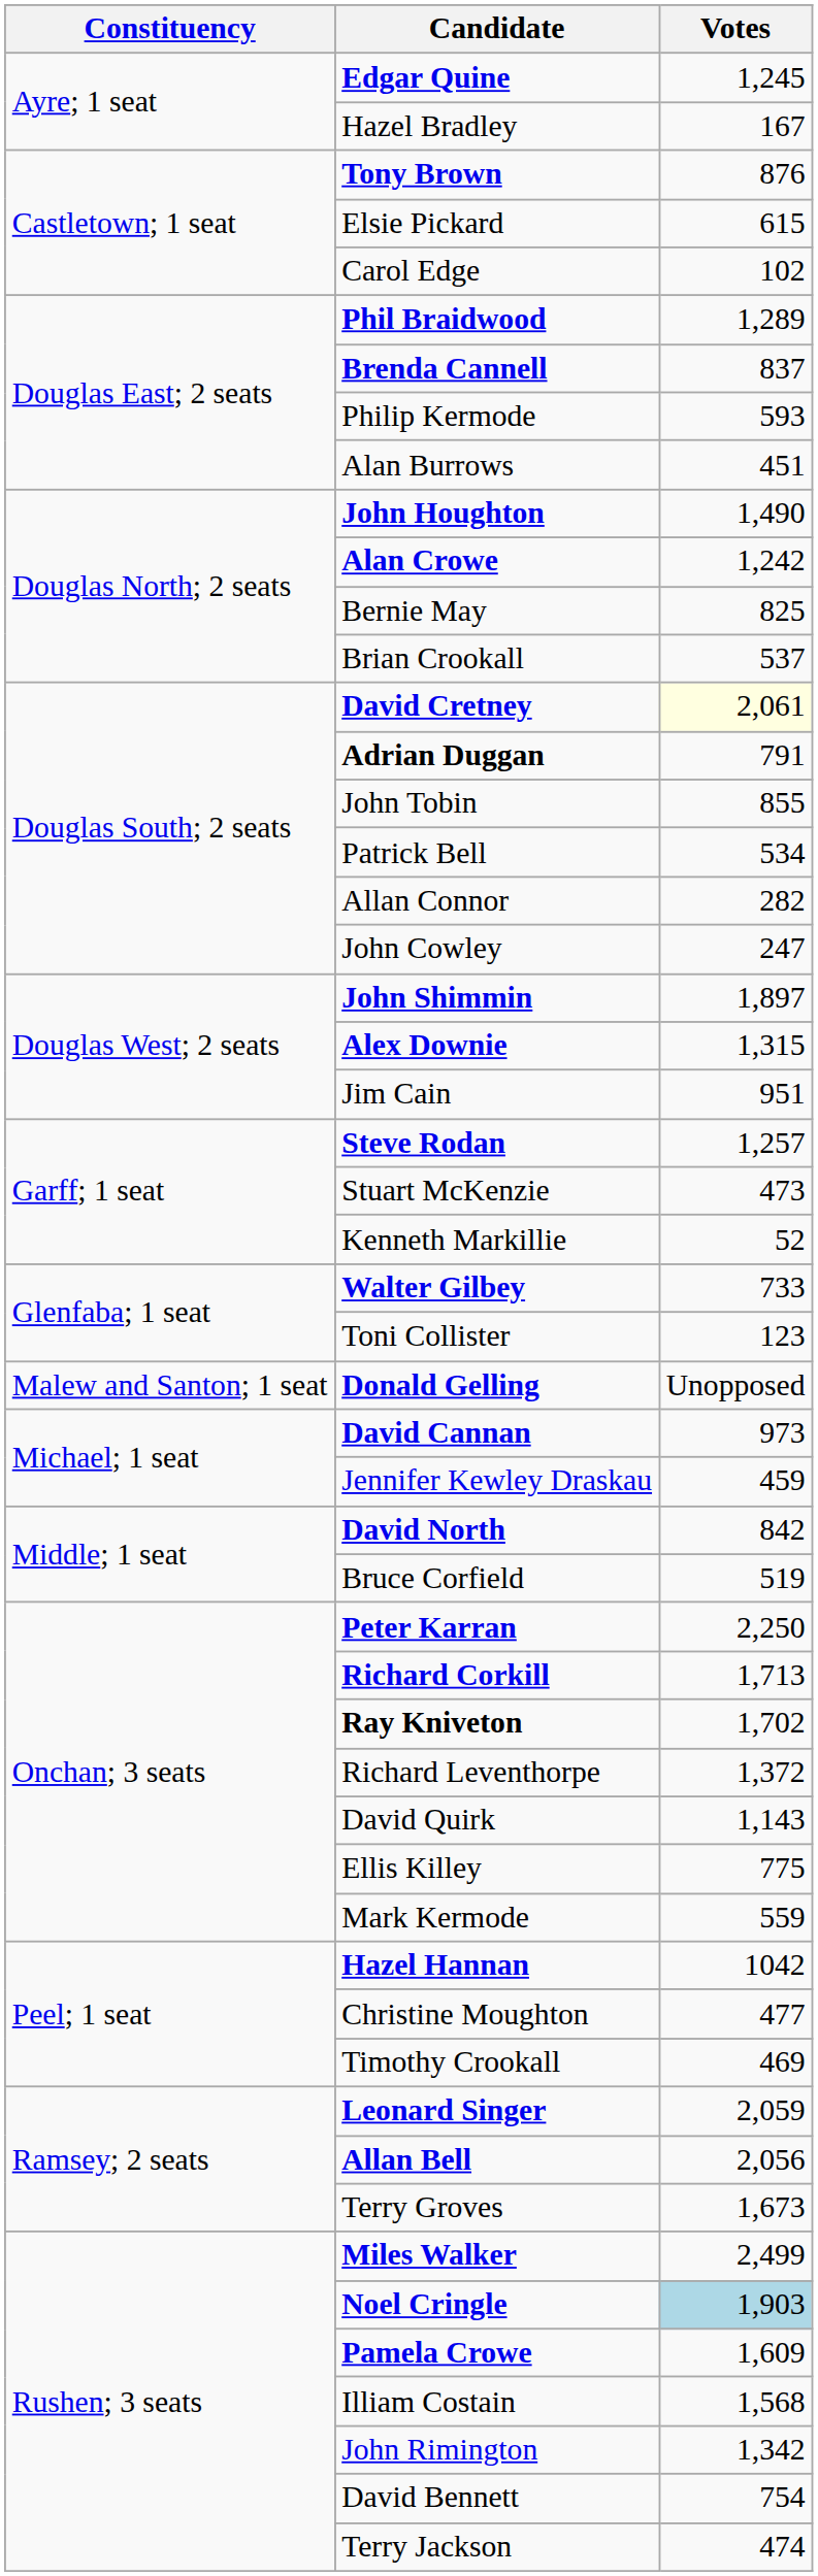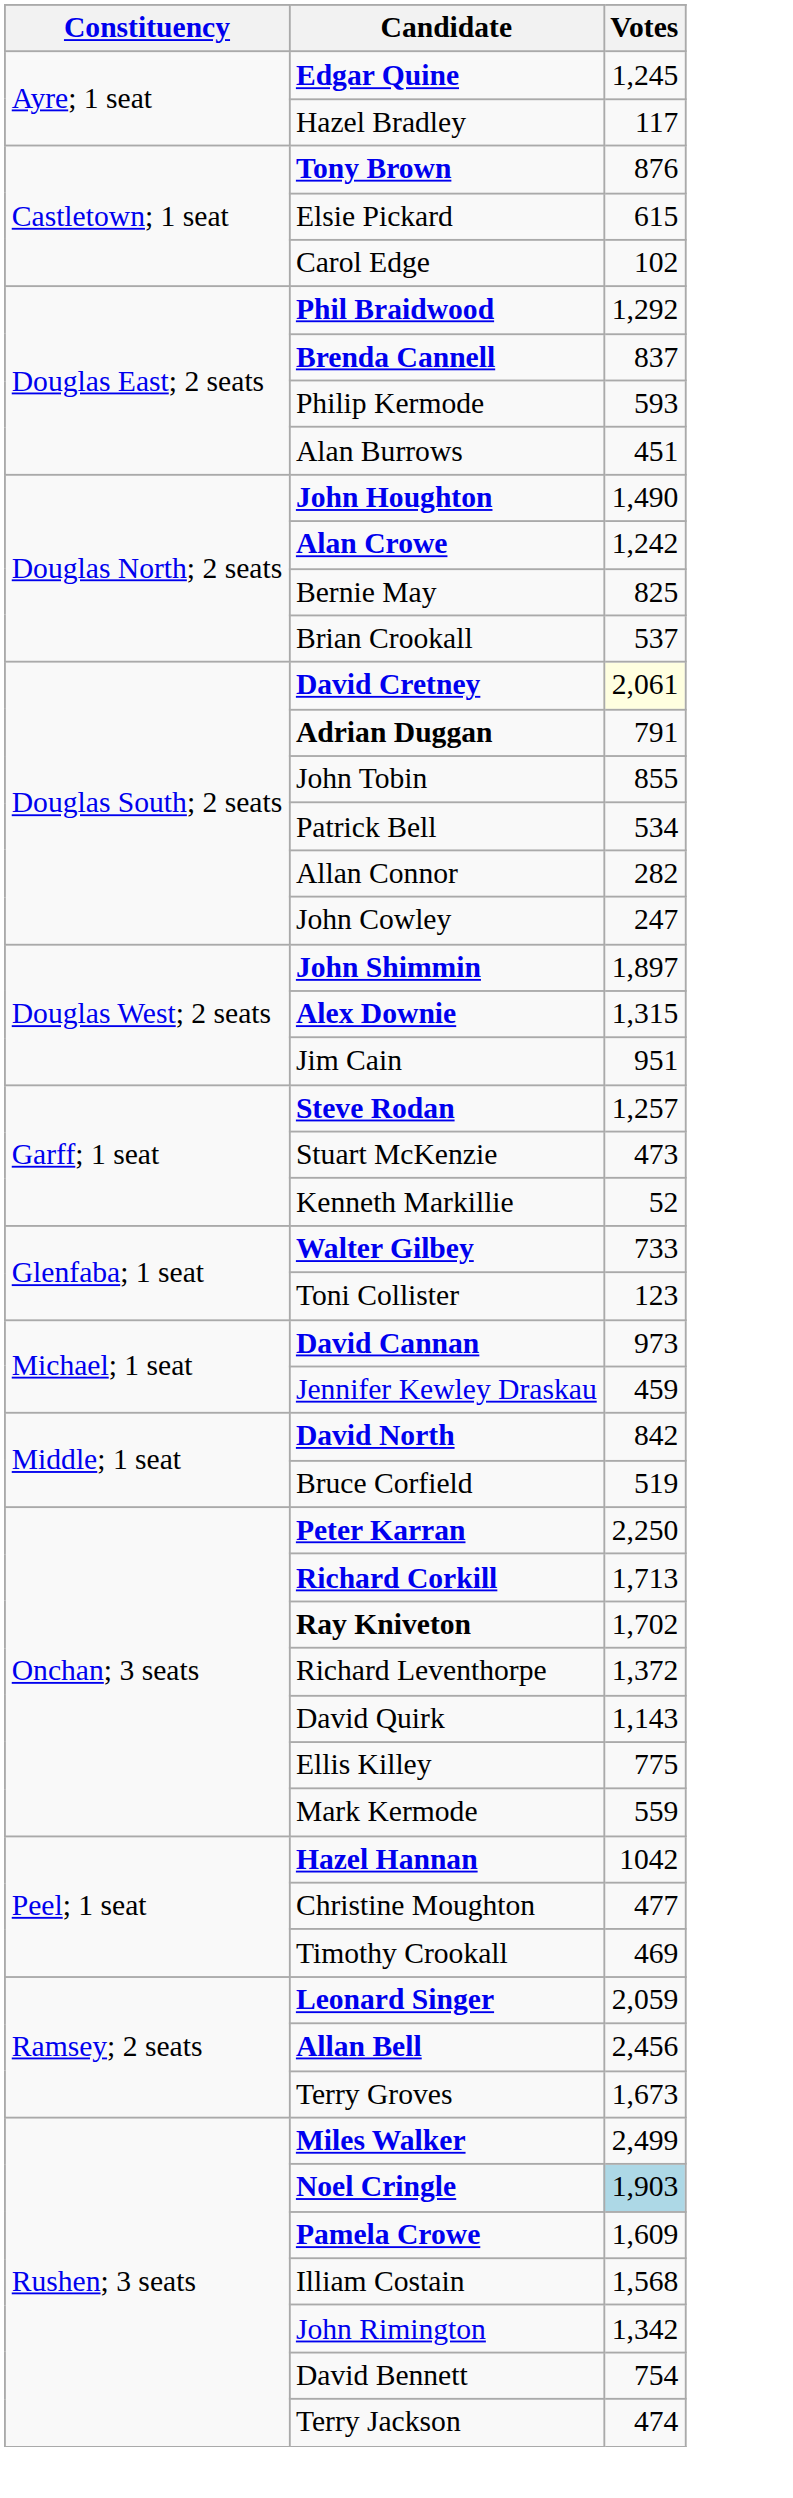 <table class="wikitable">
 <tr>
 <th><a href='#'>Constituency</a></th>
 <th>Candidate</th>
 <th>Votes</th>
 </tr>
 <tr>
 <td rowspan=2><a href='#'>Ayre</a>; 1 seat</td>
 <td><strong><a href='#'>Edgar Quine</a></strong></td>
 <td align=right>1,245</td>
 </tr>
 <tr>
 <td>Hazel Bradley</td>
-<td align=right>167</td>
+<td align=right>117</td>
 </tr>
 <tr>
 <td rowspan=3><a href='#'>Castletown</a>; 1 seat</td>
 <td><strong><a href='#'>Tony Brown</a></strong></td>
 <td align=right>876</td>
 </tr>
 <tr>
 <td>Elsie Pickard</td>
 <td align=right>615</td>
 </tr>
 <tr>
 <td>Carol Edge</td>
 <td align=right>102</td>
 </tr>
 <tr>
 <td rowspan=4><a href='#'>Douglas East</a>; 2 seats</td>
 <td><strong><a href='#'>Phil Braidwood</a></strong></td>
-<td align=right>1,289</td>
+<td align=right>1,292</td>
 </tr>
 <tr>
 <td><strong><a href='#'>Brenda Cannell</a></strong></td>
 <td align=right>837</td>
 </tr>
 <tr>
 <td>Philip Kermode</td>
 <td align=right>593</td>
 </tr>
 <tr>
 <td>Alan Burrows</td>
 <td align=right>451</td>
 </tr>
 <tr>
 <td rowspan=4><a href='#'>Douglas North</a>; 2 seats</td>
 <td><strong><a href='#'>John Houghton</a></strong></td>
 <td align=right>1,490</td>
 </tr>
 <tr>
 <td><strong><a href='#'>Alan Crowe</a></strong></td>
 <td align=right>1,242</td>
 </tr>
 <tr>
 <td>Bernie May</td>
 <td align=right>825</td>
 </tr>
 <tr>
 <td>Brian Crookall</td>
 <td align=right>537</td>
 </tr>
 <tr>
 <td rowspan=6><a href='#'>Douglas South</a>; 2 seats</td>
 <td><strong><a href='#'>David Cretney</a></strong></td>
 <td align=right style="background: lightyellow;">2,061</td>
 </tr>
 <tr>
 <td><strong>Adrian Duggan</strong></td>
 <td align=right>791</td>
 </tr>
 <tr>
 <td>John Tobin</td>
 <td align=right>855</td>
 </tr>
 <tr>
 <td>Patrick Bell</td>
 <td align=right>534</td>
 </tr>
 <tr>
 <td>Allan Connor</td>
 <td align=right>282</td>
 </tr>
 <tr>
 <td>John Cowley</td>
 <td align=right>247</td>
 </tr>
 <tr>
 <td rowspan=3><a href='#'>Douglas West</a>; 2 seats</td>
 <td><strong><a href='#'>John Shimmin</a></strong></td>
 <td align=right>1,897</td>
 </tr>
 <tr>
 <td><strong><a href='#'>Alex Downie</a></strong></td>
 <td align=right>1,315</td>
 </tr>
 <tr>
 <td>Jim Cain</td>
 <td align=right>951</td>
 </tr>
 <tr>
 <td rowspan=3><a href='#'>Garff</a>; 1 seat</td>
 <td><strong><a href='#'>Steve Rodan</a></strong></td>
 <td align=right>1,257</td>
 </tr>
 <tr>
 <td>Stuart McKenzie</td>
 <td align=right>473</td>
 </tr>
 <tr>
 <td>Kenneth Markillie</td>
 <td align=right>52</td>
 </tr>
 <tr>
 <td rowspan=2><a href='#'>Glenfaba</a>; 1 seat</td>
 <td><strong><a href='#'>Walter Gilbey</a></strong></td>
 <td align=right>733</td>
 </tr>
 <tr>
 <td>Toni Collister</td>
 <td align=right>123</td>
 </tr>
 <tr>
-<td><a href='#'>Malew and Santon</a>; 1 seat</td>
-<td><strong><a href='#'>Donald Gelling</a></strong></td>
-<td>Unopposed</td>
-</tr>
-<tr>
 <td rowspan=2><a href='#'>Michael</a>; 1 seat</td>
 <td><strong><a href='#'>David Cannan</a></strong></td>
 <td align=right>973</td>
 </tr>
 <tr>
 <td><a href='#'>Jennifer Kewley Draskau</a></td>
 <td align="right">459</td>
 </tr>
 <tr>
 <td rowspan=2><a href='#'>Middle</a>; 1 seat</td>
 <td><strong><a href='#'>David North</a></strong></td>
 <td align=right>842</td>
 </tr>
 <tr>
 <td>Bruce Corfield</td>
 <td align=right>519</td>
 </tr>
 <tr>
 <td rowspan=7><a href='#'>Onchan</a>; 3 seats</td>
 <td><strong><a href='#'>Peter Karran</a></strong></td>
 <td align=right>2,250</td>
 </tr>
 <tr>
 <td><strong><a href='#'>Richard Corkill</a></strong></td>
 <td align=right>1,713</td>
 </tr>
 <tr>
 <td><strong>Ray Kniveton</strong></td>
 <td align=right>1,702</td>
 </tr>
 <tr>
 <td>Richard Leventhorpe</td>
 <td align=right>1,372</td>
 </tr>
 <tr>
 <td>David Quirk</td>
 <td align=right>1,143</td>
 </tr>
 <tr>
 <td>Ellis Killey</td>
 <td align=right>775</td>
 </tr>
 <tr>
 <td>Mark Kermode</td>
 <td align=right>559</td>
 </tr>
 <tr>
 <td rowspan=3><a href='#'>Peel</a>; 1 seat</td>
 <td><strong><a href='#'>Hazel Hannan</a></strong></td>
 <td align=right>1042</td>
 </tr>
 <tr>
 <td>Christine Moughton</td>
 <td align=right>477</td>
 </tr>
 <tr>
 <td>Timothy Crookall</td>
 <td align=right>469</td>
 </tr>
 <tr>
 <td rowspan=3><a href='#'>Ramsey</a>; 2 seats</td>
 <td><strong><a href='#'>Leonard Singer</a></strong></td>
 <td align=right>2,059</td>
 </tr>
 <tr>
 <td><strong><a href='#'>Allan Bell</a></strong></td>
-<td align=right>2,056</td>
+<td align=right>2,456</td>
 </tr>
 <tr>
 <td>Terry Groves</td>
 <td align=right>1,673</td>
 </tr>
 <tr>
 <td rowspan=7><a href='#'>Rushen</a>; 3 seats</td>
 <td><strong><a href='#'>Miles Walker</a></strong></td>
 <td align=right>2,499</td>
 </tr>
 <tr>
 <td><strong><a href='#'>Noel Cringle</a></strong></td>
 <td align=right style="background: lightblue;">1,903</td>
 </tr>
 <tr>
 <td><strong><a href='#'>Pamela Crowe</a></strong></td>
 <td align=right>1,609</td>
 </tr>
 <tr>
 <td>Illiam Costain</td>
 <td align=right>1,568</td>
 </tr>
 <tr>
 <td><a href='#'>John Rimington</a></td>
 <td align=right>1,342</td>
 </tr>
 <tr>
 <td>David Bennett</td>
 <td align=right>754</td>
 </tr>
 <tr>
 <td>Terry Jackson</td>
 <td align=right>474</td>
 </tr>
 </table>
